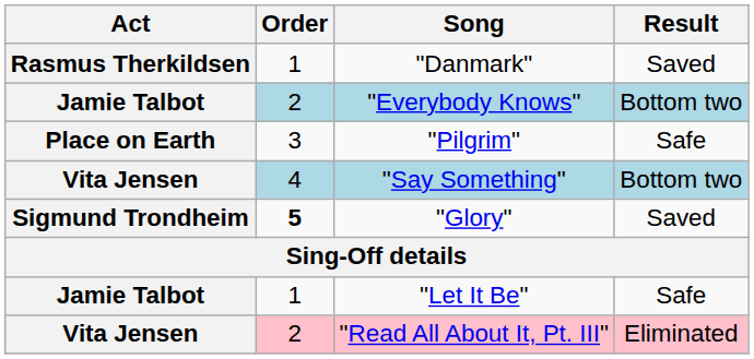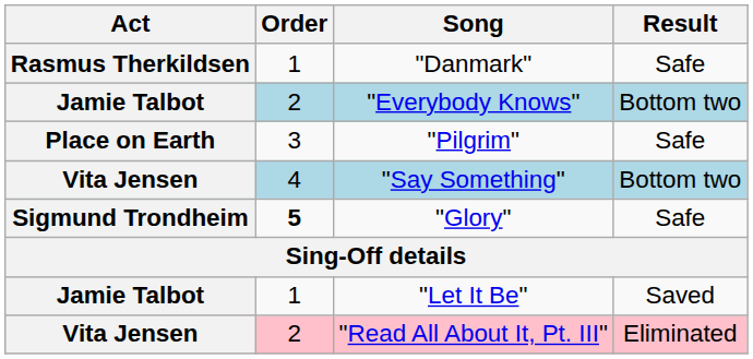 <table class="wikitable plainrowheaders" style="text-align:center;">
 <tr>
 <th scope="col">Act</th>
 <th scope="col">Order</th>
 <th scope="col">Song</th>
 <th scope="col">Result</th>
 </tr>
 <tr>
 <th scope=row>Rasmus Therkildsen</th>
 <td>1</td>
 <td>"Danmark"</td>
-<td>Saved</td>
+<td>Safe</td>
 </tr>
 <tr style="background:lightblue;">
 <th scope=row>Jamie Talbot</th>
 <td>2</td>
 <td>"<a href='#'>Everybody Knows</a>"</td>
 <td>Bottom two</td>
 </tr>
 <tr>
 <th scope=row>Place on Earth</th>
 <td>3</td>
 <td>"<a href='#'>Pilgrim</a>"</td>
 <td>Safe</td>
 </tr>
 <tr style="background:lightblue;">
 <th scope=row>Vita Jensen</th>
 <td>4</td>
 <td>"<a href='#'>Say Something</a>"</td>
 <td>Bottom two</td>
 </tr>
 <tr>
 <th scope=row>Sigmund Trondheim</th>
 <td><strong>5</strong></td>
 <td>"<a href='#'>Glory</a>"</td>
-<td>Saved</td>
+<td>Safe</td>
 </tr>
 <tr>
 <th colspan="4">Sing-Off details</th>
 </tr>
 <tr>
 <th scope="row">Jamie Talbot</th>
 <td>1</td>
 <td>"<a href='#'>Let It Be</a>"</td>
-<td>Safe</td>
+<td>Saved</td>
 </tr>
 <tr style="background:pink;">
 <th scope="row">Vita Jensen</th>
 <td>2</td>
 <td>"<a href='#'>Read All About It, Pt. III</a>"</td>
 <td>Eliminated</td>
 </tr>
 </table>
